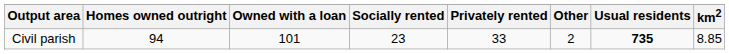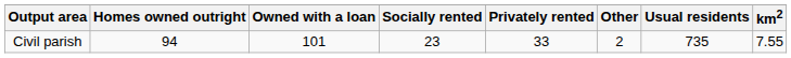 <table class="wikitable">
 <tr>
 </tr>
 <tr>
 <th>Output area</th>
 <th>Homes owned outright</th>
 <th>Owned with a loan</th>
 <th>Socially rented</th>
 <th>Privately rented</th>
 <th>Other</th>
 <th>Usual residents</th>
 <th>km<sup>2</sup></th>
 </tr>
 <tr align=center>
 <td>Civil parish</td>
 <td>94</td>
 <td>101</td>
 <td>23</td>
 <td>33</td>
 <td>2</td>
-<td><strong>735</strong></td>
-<td>8.85</td>
+<td>735</td>
+<td>7.55</td>
 </tr>
 </table>
